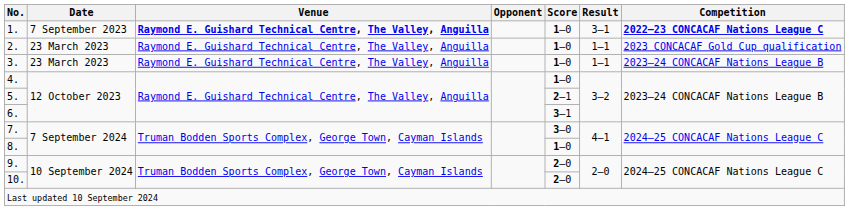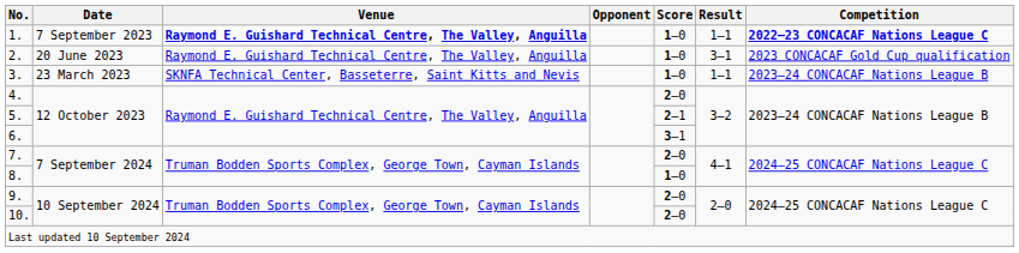 <table class="wikitable" style="font-size:85%;">
 <tr>
 <th>No.</th>
 <th>Date</th>
 <th>Venue</th>
 <th>Opponent</th>
 <th>Score</th>
 <th>Result</th>
 <th>Competition</th>
 </tr>
 <tr>
 <td>1.</td>
 <td>7 September 2023</td>
 <td><strong><a href='#'>Raymond E. Guishard Technical Centre</a>, <a href='#'>The Valley</a>, <a href='#'>Anguilla</a></strong></td>
 <td></td>
 <td align=center><strong>1</strong>–0</td>
-<td align=center>3–1</td>
+<td align=center>1–1</td>
 <td><strong><a href='#'>2022–23 CONCACAF Nations League C</a></strong></td>
 </tr>
 <tr>
 <td>2.</td>
-<td>23 March 2023</td>
+<td>20 June 2023</td>
 <td><a href='#'>Raymond E. Guishard Technical Centre</a>, <a href='#'>The Valley</a>, <a href='#'>Anguilla</a></td>
 <td></td>
 <td align=center><strong>1</strong>–0</td>
-<td align=center>1–1</td>
+<td align=center>3–1</td>
 <td><a href='#'>2023 CONCACAF Gold Cup qualification</a></td>
 </tr>
 <tr>
 <td>3.</td>
 <td>23 March 2023</td>
-<td><a href='#'>Raymond E. Guishard Technical Centre</a>, <a href='#'>The Valley</a>, <a href='#'>Anguilla</a></td>
+<td><a href='#'>SKNFA Technical Center</a>, <a href='#'>Basseterre</a>, <a href='#'>Saint Kitts and Nevis</a></td>
 <td></td>
 <td align=center><strong>1</strong>–0</td>
 <td align=center>1–1</td>
 <td><a href='#'>2023–24 CONCACAF Nations League B</a></td>
 </tr>
 <tr>
 <td>4.</td>
 <td rowspan=3>12 October 2023</td>
 <td rowspan=3><a href='#'>Raymond E. Guishard Technical Centre</a>, <a href='#'>The Valley</a>, <a href='#'>Anguilla</a></td>
 <td rowspan=3></td>
-<td align=center><strong>1</strong>–0</td>
+<td align=center><strong>2</strong>–0</td>
 <td align=center rowspan=3>3–2</td>
 <td rowspan=3>2023–24 CONCACAF Nations League B</td>
 </tr>
 <tr>
 <td>5.</td>
 <td align=center><strong>2</strong>–1</td>
 </tr>
 <tr>
 <td>6.</td>
 <td align=center><strong>3</strong>–1</td>
 </tr>
 <tr>
 <td>7.</td>
 <td rowspan=2>7 September 2024</td>
 <td rowspan=2><a href='#'>Truman Bodden Sports Complex</a>, <a href='#'>George Town</a>, <a href='#'>Cayman Islands</a></td>
 <td rowspan=2></td>
-<td align=center><strong>3</strong>–0</td>
+<td align=center><strong>2</strong>–0</td>
 <td align=center rowspan=2>4–1</td>
 <td rowspan=2><a href='#'>2024–25 CONCACAF Nations League C</a></td>
 </tr>
 <tr>
 <td>8.</td>
 <td align=center><strong>1</strong>–0</td>
 </tr>
 <tr>
 <td>9.</td>
 <td rowspan=2>10 September 2024</td>
 <td rowspan=2><a href='#'>Truman Bodden Sports Complex</a>, <a href='#'>George Town</a>, <a href='#'>Cayman Islands</a></td>
 <td rowspan=2></td>
 <td align=center><strong>2</strong>–0</td>
 <td align=center rowspan=2>2–0</td>
 <td rowspan=2>2024–25 CONCACAF Nations League C</td>
 </tr>
 <tr>
 <td>10.</td>
 <td align=center><strong>2</strong>–0</td>
 </tr>
 <tr>
 <td colspan="7"><small>Last updated 10 September 2024</small></td>
 </tr>
 </table>
